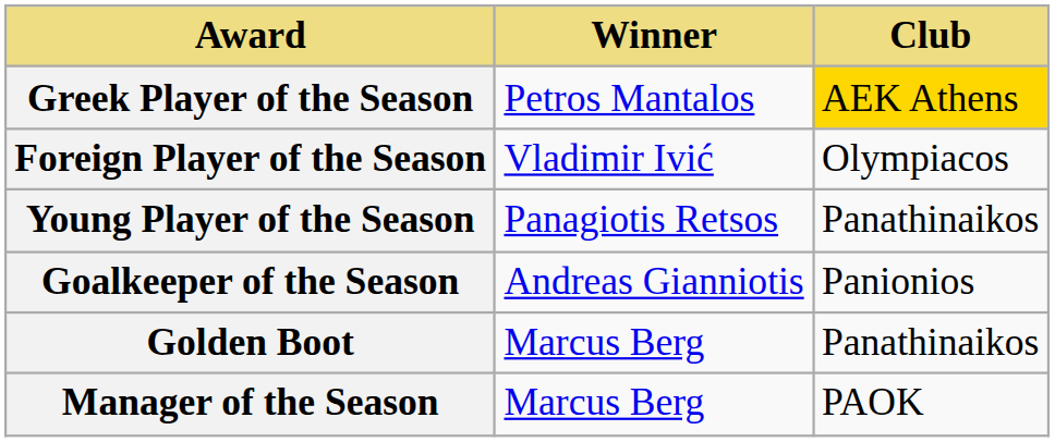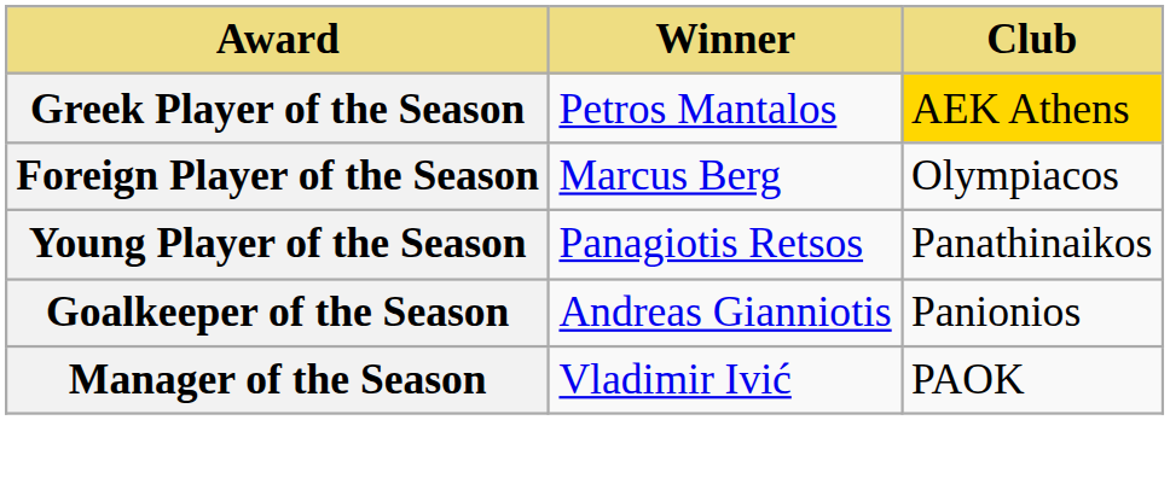 <table class="wikitable">
 <tr>
 <th style="background-color: #eedd82">Award</th>
 <th style="background-color: #eedd82">Winner</th>
 <th style="background-color: #eedd82">Club</th>
 </tr>
 <tr>
 <th>Greek Player of the Season</th>
 <td> <a href='#'>Petros Mantalos</a></td>
 <td style="background: gold;">AEK Athens</td>
 </tr>
 <tr>
 <th>Foreign Player of the Season</th>
-<td> <a href='#'>Vladimir Ivić</a></td>
+<td> <a href='#'>Marcus Berg</a></td>
 <td>Olympiacos</td>
 </tr>
 <tr>
 <th>Young Player of the Season</th>
 <td> <a href='#'>Panagiotis Retsos</a></td>
 <td>Panathinaikos</td>
 </tr>
 <tr>
 <th>Goalkeeper of the Season</th>
 <td> <a href='#'>Andreas Gianniotis</a></td>
 <td>Panionios</td>
 </tr>
 <tr>
-<th>Golden Boot</th>
-<td> <a href='#'>Marcus Berg</a></td>
-<td>Panathinaikos</td>
-</tr>
-<tr>
 <th>Manager of the Season</th>
-<td> <a href='#'>Marcus Berg</a></td>
+<td> <a href='#'>Vladimir Ivić</a></td>
 <td>PAOK</td>
 </tr>
 </table>
